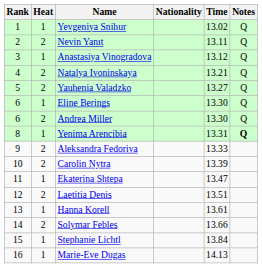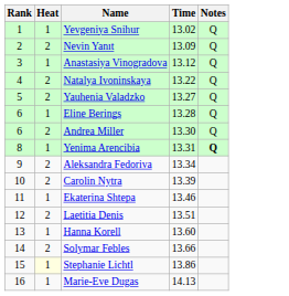 <table class="wikitable sortable" style="text-align:center">
 <tr>
 <th>Rank</th>
 <th>Heat</th>
 <th>Name</th>
-<th>Nationality</th>
 <th>Time</th>
 <th>Notes</th>
 </tr>
 <tr bgcolor=ccffcc>
 <td>1</td>
 <td>1</td>
 <td align=left><a href='#'>Yevgeniya Snihur</a></td>
-<td align=left></td>
 <td>13.02</td>
 <td>Q</td>
 </tr>
 <tr bgcolor=ccffcc>
 <td>2</td>
 <td>2</td>
 <td align=left><a href='#'>Nevin Yanıt</a></td>
-<td align=left></td>
-<td>13.11</td>
+<td>13.09</td>
 <td>Q</td>
 </tr>
 <tr bgcolor=ccffcc>
 <td>3</td>
 <td>1</td>
 <td align=left><a href='#'>Anastasiya Vinogradova</a></td>
-<td align=left></td>
 <td>13.12</td>
 <td>Q</td>
 </tr>
 <tr bgcolor=ccffcc>
 <td>4</td>
 <td>2</td>
 <td align=left><a href='#'>Natalya Ivoninskaya</a></td>
-<td align=left></td>
-<td>13.21</td>
+<td>13.22</td>
 <td>Q</td>
 </tr>
 <tr bgcolor=ccffcc>
 <td>5</td>
 <td>2</td>
 <td align=left><a href='#'>Yauhenia Valadzko</a></td>
-<td align=left></td>
 <td>13.27</td>
 <td>Q</td>
 </tr>
 <tr bgcolor=ccffcc>
 <td>6</td>
 <td>1</td>
 <td align=left><a href='#'>Eline Berings</a></td>
-<td align=left></td>
-<td>13.30</td>
+<td>13.28</td>
 <td>Q</td>
 </tr>
 <tr bgcolor=ccffcc>
 <td>6</td>
 <td>2</td>
 <td align=left><a href='#'>Andrea Miller</a></td>
-<td align=left></td>
 <td>13.30</td>
 <td>Q</td>
 </tr>
 <tr bgcolor=ccffcc>
 <td>8</td>
 <td>1</td>
 <td align=left><a href='#'>Yenima Arencibia</a></td>
-<td align=left></td>
 <td>13.31</td>
 <td><strong>Q</strong></td>
 </tr>
 <tr>
 <td>9</td>
 <td>2</td>
 <td align=left><a href='#'>Aleksandra Fedoriva</a></td>
-<td align=left></td>
-<td>13.33</td>
+<td>13.34</td>
 <td></td>
 </tr>
 <tr>
 <td>10</td>
 <td>2</td>
 <td align=left><a href='#'>Carolin Nytra</a></td>
-<td align=left></td>
 <td>13.39</td>
 <td></td>
 </tr>
 <tr>
 <td>11</td>
 <td>1</td>
 <td align=left><a href='#'>Ekaterina Shtepa</a></td>
-<td align=left></td>
-<td>13.47</td>
+<td>13.46</td>
 <td></td>
 </tr>
 <tr>
 <td>12</td>
 <td>2</td>
 <td align=left><a href='#'>Laetitia Denis</a></td>
-<td align=left></td>
 <td>13.51</td>
 <td></td>
 </tr>
 <tr>
 <td>13</td>
 <td>1</td>
 <td align=left><a href='#'>Hanna Korell</a></td>
-<td align=left></td>
-<td>13.61</td>
+<td>13.60</td>
 <td></td>
 </tr>
 <tr>
 <td>14</td>
 <td>2</td>
 <td align=left><a href='#'>Solymar Febles</a></td>
-<td align=left></td>
 <td>13.66</td>
 <td></td>
 </tr>
 <tr>
 <td>15</td>
-<td>1</td>
+<td style="background: lightyellow;">1</td>
 <td align=left><a href='#'>Stephanie Lichtl</a></td>
-<td align=left></td>
-<td>13.84</td>
+<td>13.86</td>
 <td></td>
 </tr>
 <tr>
 <td>16</td>
 <td>1</td>
 <td align=left><a href='#'>Marie-Eve Dugas</a></td>
-<td align=left></td>
 <td>14.13</td>
 <td></td>
 </tr>
 </table>
